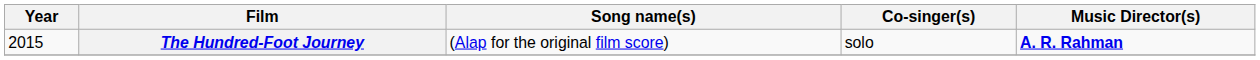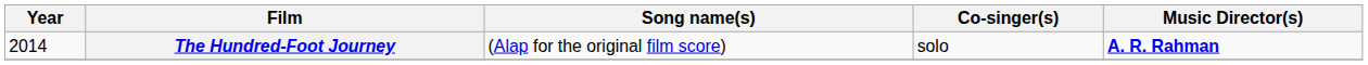 <table class="wikitable sortable" style="width:100%;">
 <tr>
 <th>Year</th>
 <th>Film</th>
 <th>Song name(s)</th>
 <th>Co-singer(s)</th>
 <th>Music Director(s)</th>
 </tr>
 <tr>
-<td>2015</td>
+<td>2014</td>
 <th><em><a href='#'>The Hundred-Foot Journey</a></em></th>
 <td>(<a href='#'>Alap</a> for the original <a href='#'>film score</a>)</td>
 <td>solo</td>
 <td><strong><a href='#'>A. R. Rahman</a></strong></td>
 </tr>
 <tr>
 </tr>
 </table>
